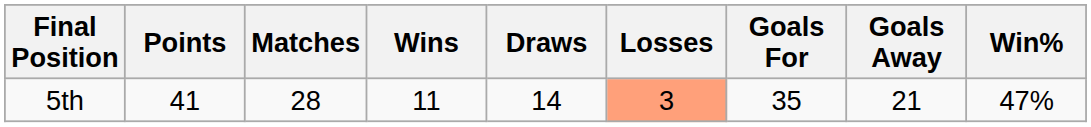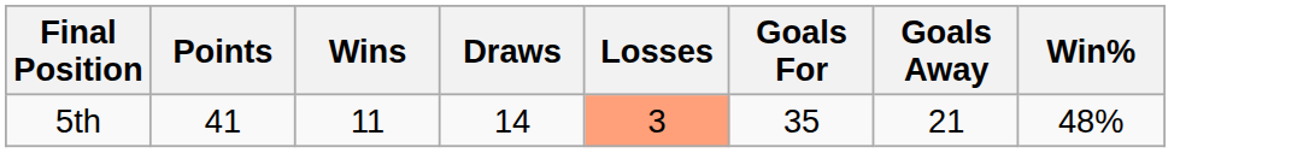 <table class="wikitable" style="font-size: 95%; text-align: center;">
 <tr>
 <th width=60>Final Position</th>
 <th width=60>Points</th>
-<th width=60>Matches</th>
 <th width=60>Wins</th>
 <th width=60>Draws</th>
 <th width=60>Losses</th>
 <th width=60>Goals For</th>
 <th width=60>Goals Away</th>
 <th width=60>Win%</th>
 </tr>
 <tr>
 <td>5th</td>
 <td>41</td>
-<td>28</td>
 <td>11</td>
 <td>14</td>
 <td style="background: lightsalmon;">3</td>
 <td>35</td>
 <td>21</td>
-<td>47%</td>
+<td>48%</td>
 </tr>
 </table>
